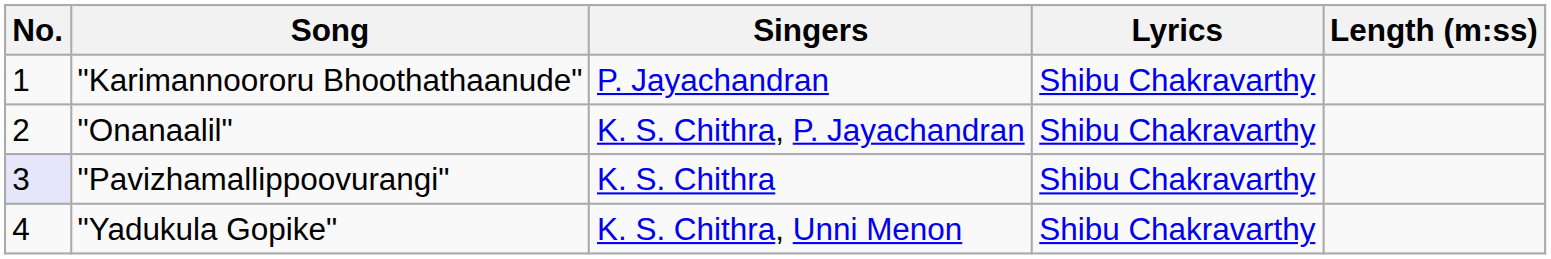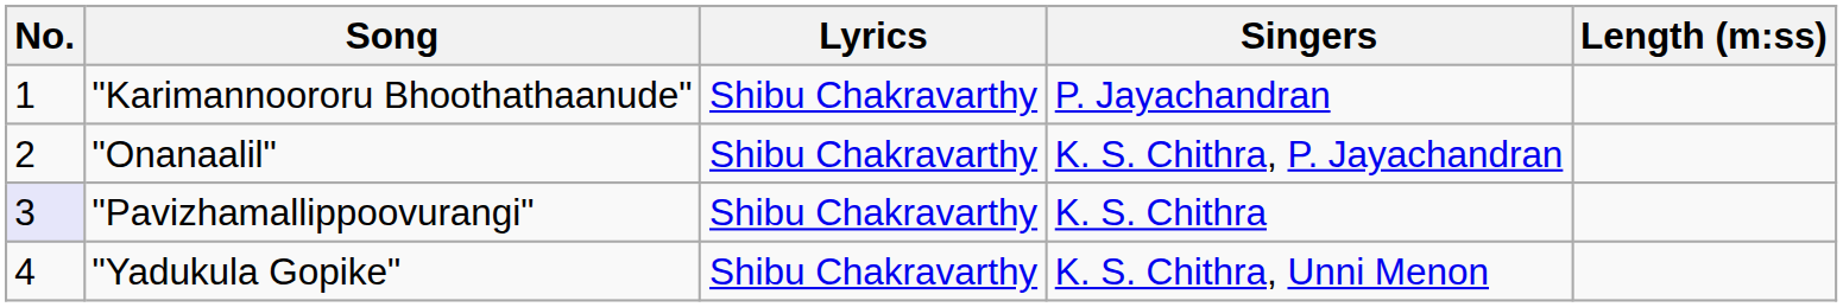 <table class="wikitable" style="font-size:95%;">
 <tr>
 <th>No.</th>
 <th>Song</th>
+<th>Lyrics</th>
 <th>Singers</th>
-<th>Lyrics</th>
 <th>Length (m:ss)</th>
 </tr>
 <tr>
 <td>1</td>
 <td>"Karimannoororu Bhoothathaanude"</td>
+<td><a href='#'>Shibu Chakravarthy</a></td>
 <td><a href='#'>P. Jayachandran</a></td>
-<td><a href='#'>Shibu Chakravarthy</a></td>
 <td></td>
 </tr>
 <tr>
 <td>2</td>
 <td>"Onanaalil"</td>
+<td><a href='#'>Shibu Chakravarthy</a></td>
 <td><a href='#'>K. S. Chithra</a>, <a href='#'>P. Jayachandran</a></td>
-<td><a href='#'>Shibu Chakravarthy</a></td>
 <td></td>
 </tr>
 <tr>
 <td style="background: lavender;">3</td>
 <td>"Pavizhamallippoovurangi"</td>
+<td><a href='#'>Shibu Chakravarthy</a></td>
 <td><a href='#'>K. S. Chithra</a></td>
-<td><a href='#'>Shibu Chakravarthy</a></td>
 <td></td>
 </tr>
 <tr>
 <td>4</td>
 <td>"Yadukula Gopike"</td>
+<td><a href='#'>Shibu Chakravarthy</a></td>
 <td><a href='#'>K. S. Chithra</a>, <a href='#'>Unni Menon</a></td>
-<td><a href='#'>Shibu Chakravarthy</a></td>
 <td></td>
 </tr>
 </table>
